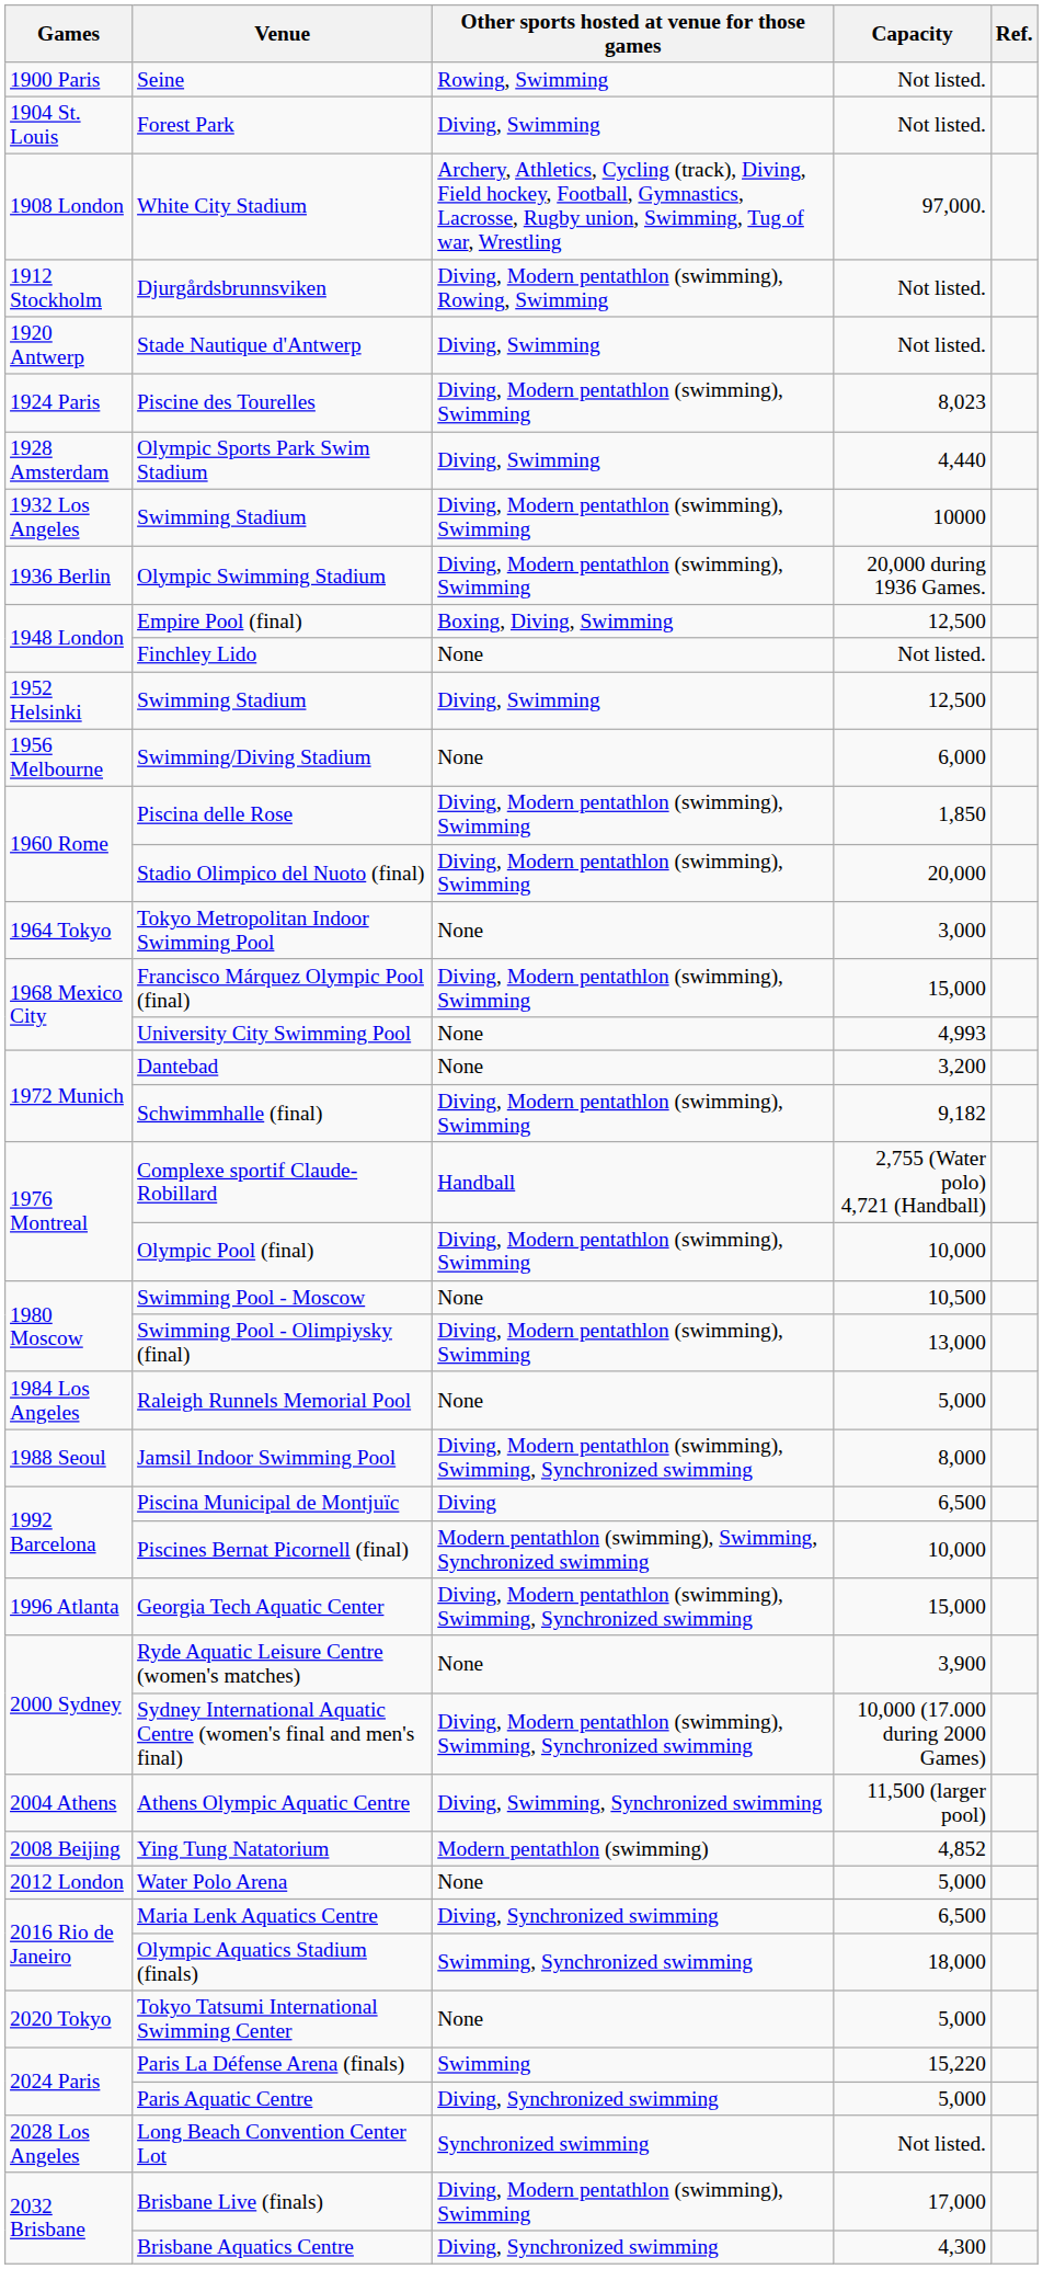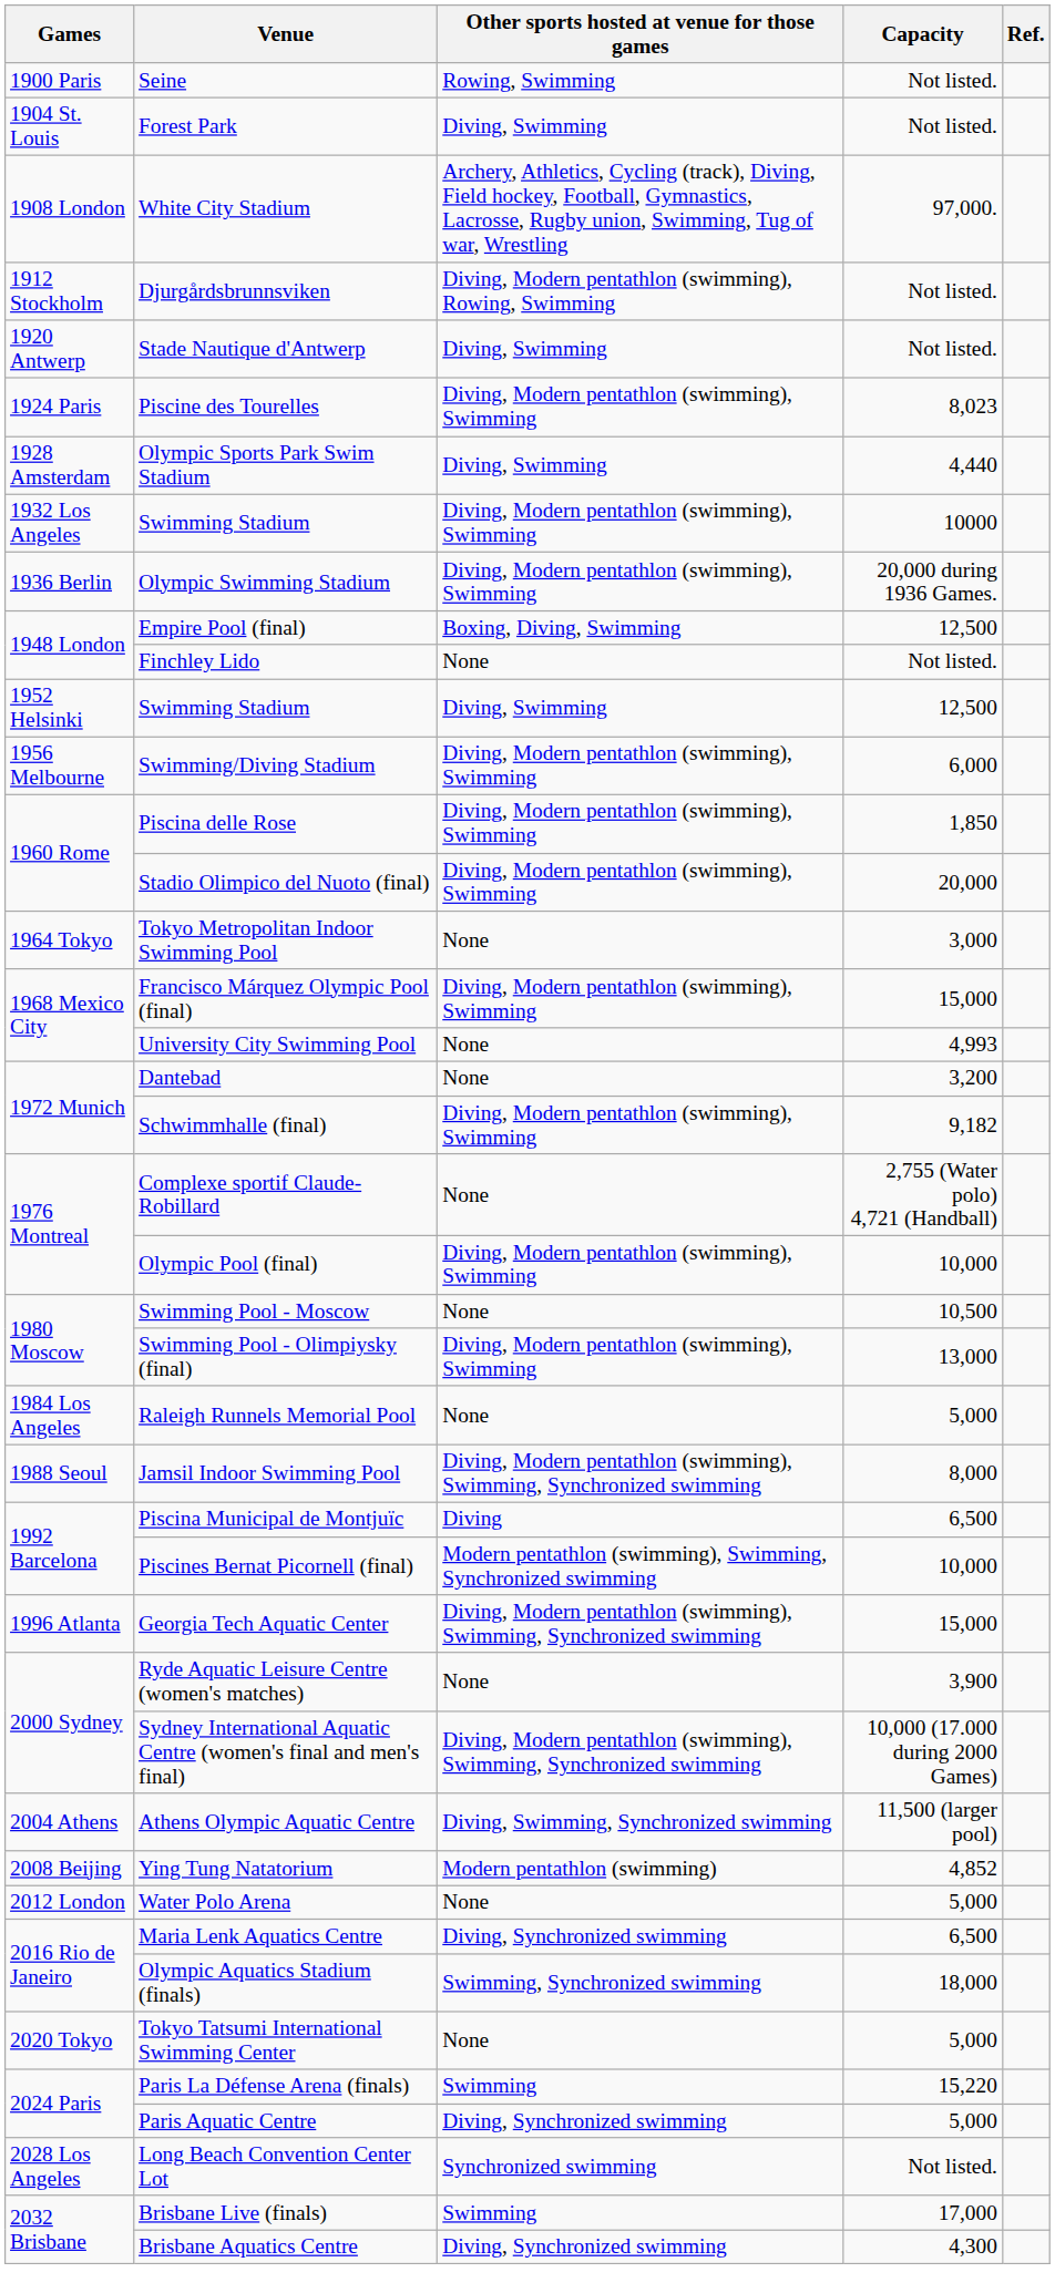 <table class="wikitable sortable" width=780px>
 <tr>
 <th>Games</th>
 <th>Venue</th>
 <th>Other sports hosted at venue for those games</th>
 <th>Capacity</th>
 <th>Ref.</th>
 </tr>
 <tr>
 <td><a href='#'>1900 Paris</a></td>
 <td><a href='#'>Seine</a></td>
 <td><a href='#'>Rowing</a>, <a href='#'>Swimming</a></td>
 <td style="text-align: right;">Not listed.</td>
 <td style="text-align: center;"></td>
 </tr>
 <tr>
 <td><a href='#'>1904 St. Louis</a></td>
 <td><a href='#'>Forest Park</a></td>
 <td><a href='#'>Diving</a>, <a href='#'>Swimming</a></td>
 <td style="text-align: right;">Not listed.</td>
 <td style="text-align: center;"></td>
 </tr>
 <tr>
 <td><a href='#'>1908 London</a></td>
 <td><a href='#'>White City Stadium</a></td>
 <td><a href='#'>Archery</a>, <a href='#'>Athletics</a>, <a href='#'>Cycling</a> (track), <a href='#'>Diving</a>, <a href='#'>Field hockey</a>, <a href='#'>Football</a>, <a href='#'>Gymnastics</a>, <a href='#'>Lacrosse</a>, <a href='#'>Rugby union</a>, <a href='#'>Swimming</a>, <a href='#'>Tug of war</a>, <a href='#'>Wrestling</a></td>
 <td style="text-align: right;">97,000.</td>
 <td style="text-align: center;"></td>
 </tr>
 <tr>
 <td><a href='#'>1912 Stockholm</a></td>
 <td><a href='#'>Djurgårdsbrunnsviken</a></td>
 <td><a href='#'>Diving</a>, <a href='#'>Modern pentathlon</a> (swimming), <a href='#'>Rowing</a>, <a href='#'>Swimming</a></td>
 <td style="text-align: right;">Not listed.</td>
 <td style="text-align: center;"></td>
 </tr>
 <tr>
 <td><a href='#'>1920 Antwerp</a></td>
 <td><a href='#'>Stade Nautique d'Antwerp</a></td>
 <td><a href='#'>Diving</a>, <a href='#'>Swimming</a></td>
 <td style="text-align: right;">Not listed.</td>
 <td style="text-align: center;"></td>
 </tr>
 <tr>
 <td><a href='#'>1924 Paris</a></td>
 <td><a href='#'>Piscine des Tourelles</a></td>
 <td><a href='#'>Diving</a>, <a href='#'>Modern pentathlon</a> (swimming), <a href='#'>Swimming</a></td>
 <td style="text-align: right;">8,023</td>
 <td style="text-align: center;"></td>
 </tr>
 <tr>
 <td><a href='#'>1928 Amsterdam</a></td>
 <td><a href='#'>Olympic Sports Park Swim Stadium</a></td>
 <td><a href='#'>Diving</a>, <a href='#'>Swimming</a></td>
 <td style="text-align: right;">4,440</td>
 <td style="text-align: center;"></td>
 </tr>
 <tr>
 <td><a href='#'>1932 Los Angeles</a></td>
 <td><a href='#'>Swimming Stadium</a></td>
 <td><a href='#'>Diving</a>, <a href='#'>Modern pentathlon</a> (swimming), <a href='#'>Swimming</a></td>
 <td style="text-align: right;">10000</td>
 <td style="text-align: center;"></td>
 </tr>
 <tr>
 <td><a href='#'>1936 Berlin</a></td>
 <td><a href='#'>Olympic Swimming Stadium</a></td>
 <td><a href='#'>Diving</a>, <a href='#'>Modern pentathlon</a> (swimming), <a href='#'>Swimming</a></td>
 <td style="text-align: right;">20,000 during 1936 Games.</td>
 <td style="text-align: center;"></td>
 </tr>
 <tr>
 <td rowspan="2"><a href='#'>1948 London</a></td>
 <td><a href='#'>Empire Pool</a> (final)</td>
 <td><a href='#'>Boxing</a>, <a href='#'>Diving</a>, <a href='#'>Swimming</a></td>
 <td style="text-align: right;">12,500</td>
 <td style="text-align: center;"></td>
 </tr>
 <tr>
 <td><a href='#'>Finchley Lido</a></td>
 <td>None</td>
 <td style="text-align: right;">Not listed.</td>
 <td style="text-align: center;"></td>
 </tr>
 <tr>
 <td><a href='#'>1952 Helsinki</a></td>
 <td><a href='#'>Swimming Stadium</a></td>
 <td><a href='#'>Diving</a>, <a href='#'>Swimming</a></td>
 <td style="text-align: right;">12,500</td>
 <td style="text-align: center;"></td>
 </tr>
 <tr>
 <td><a href='#'>1956 Melbourne</a></td>
 <td><a href='#'>Swimming/Diving Stadium</a></td>
-<td>None</td>
+<td><a href='#'>Diving</a>, <a href='#'>Modern pentathlon</a> (swimming), <a href='#'>Swimming</a></td>
 <td style="text-align: right;">6,000</td>
 <td style="text-align: center;"></td>
 </tr>
 <tr>
 <td rowspan="2"><a href='#'>1960 Rome</a></td>
 <td><a href='#'>Piscina delle Rose</a></td>
 <td><a href='#'>Diving</a>, <a href='#'>Modern pentathlon</a> (swimming), <a href='#'>Swimming</a></td>
 <td style="text-align: right;">1,850</td>
 <td style="text-align: center;"></td>
 </tr>
 <tr>
 <td><a href='#'>Stadio Olimpico del Nuoto</a> (final)</td>
 <td><a href='#'>Diving</a>, <a href='#'>Modern pentathlon</a> (swimming), <a href='#'>Swimming</a></td>
 <td style="text-align: right;">20,000</td>
 <td style="text-align: center;"></td>
 </tr>
 <tr>
 <td><a href='#'>1964 Tokyo</a></td>
 <td><a href='#'>Tokyo Metropolitan Indoor Swimming Pool</a></td>
 <td>None</td>
 <td style="text-align: right;">3,000</td>
 <td style="text-align: center;"></td>
 </tr>
 <tr>
 <td rowspan="2"><a href='#'>1968 Mexico City</a></td>
 <td><a href='#'>Francisco Márquez Olympic Pool</a> (final)</td>
 <td><a href='#'>Diving</a>, <a href='#'>Modern pentathlon</a> (swimming), <a href='#'>Swimming</a></td>
 <td style="text-align: right;">15,000</td>
 <td style="text-align: center;"></td>
 </tr>
 <tr>
 <td><a href='#'>University City Swimming Pool</a></td>
 <td>None</td>
 <td style="text-align: right;">4,993</td>
 <td style="text-align: center;"></td>
 </tr>
 <tr>
 <td rowspan="2"><a href='#'>1972 Munich</a></td>
 <td><a href='#'>Dantebad</a></td>
 <td>None</td>
 <td style="text-align: right;">3,200</td>
 <td style="text-align: center;"></td>
 </tr>
 <tr>
 <td><a href='#'>Schwimmhalle</a> (final)</td>
 <td><a href='#'>Diving</a>, <a href='#'>Modern pentathlon</a> (swimming), <a href='#'>Swimming</a></td>
 <td style="text-align: right;">9,182</td>
 <td style="text-align: center;"></td>
 </tr>
 <tr>
 <td rowspan="2"><a href='#'>1976 Montreal</a></td>
 <td><a href='#'>Complexe sportif Claude-Robillard</a></td>
-<td><a href='#'>Handball</a></td>
+<td>None</td>
 <td style="text-align: right;">2,755 (Water polo)<br>4,721 (Handball)</td>
 <td style="text-align: center;"></td>
 </tr>
 <tr>
 <td><a href='#'>Olympic Pool</a> (final)</td>
 <td><a href='#'>Diving</a>, <a href='#'>Modern pentathlon</a> (swimming), <a href='#'>Swimming</a></td>
 <td style="text-align: right;">10,000</td>
 <td style="text-align: center;"></td>
 </tr>
 <tr>
 <td rowspan="2"><a href='#'>1980 Moscow</a></td>
 <td><a href='#'>Swimming Pool - Moscow</a></td>
 <td>None</td>
 <td style="text-align: right;">10,500</td>
 <td style="text-align: center;"></td>
 </tr>
 <tr>
 <td><a href='#'>Swimming Pool - Olimpiysky</a> (final)</td>
 <td><a href='#'>Diving</a>, <a href='#'>Modern pentathlon</a> (swimming), <a href='#'>Swimming</a></td>
 <td style="text-align: right;">13,000</td>
 <td style="text-align: center;"></td>
 </tr>
 <tr>
 <td><a href='#'>1984 Los Angeles</a></td>
 <td><a href='#'>Raleigh Runnels Memorial Pool</a></td>
 <td>None</td>
 <td style="text-align: right;">5,000</td>
 <td style="text-align: center;"></td>
 </tr>
 <tr>
 <td><a href='#'>1988 Seoul</a></td>
 <td><a href='#'>Jamsil Indoor Swimming Pool</a></td>
 <td><a href='#'>Diving</a>, <a href='#'>Modern pentathlon</a> (swimming), <a href='#'>Swimming</a>, <a href='#'>Synchronized swimming</a></td>
 <td style="text-align: right;">8,000</td>
 <td style="text-align: center;"></td>
 </tr>
 <tr>
 <td rowspan="2"><a href='#'>1992 Barcelona</a></td>
 <td><a href='#'>Piscina Municipal de Montjuïc</a></td>
 <td><a href='#'>Diving</a></td>
 <td style="text-align: right;">6,500</td>
 <td style="text-align: center;"></td>
 </tr>
 <tr>
 <td><a href='#'>Piscines Bernat Picornell</a> (final)</td>
 <td><a href='#'>Modern pentathlon</a> (swimming), <a href='#'>Swimming</a>, <a href='#'>Synchronized swimming</a></td>
 <td style="text-align: right;">10,000</td>
 <td style="text-align: center;"></td>
 </tr>
 <tr>
 <td><a href='#'>1996 Atlanta</a></td>
 <td><a href='#'>Georgia Tech Aquatic Center</a></td>
 <td><a href='#'>Diving</a>, <a href='#'>Modern pentathlon</a> (swimming), <a href='#'>Swimming</a>, <a href='#'>Synchronized swimming</a></td>
 <td style="text-align: right;">15,000</td>
 <td style="text-align: center;"></td>
 </tr>
 <tr>
 <td rowspan="2"><a href='#'>2000 Sydney</a></td>
 <td><a href='#'>Ryde Aquatic Leisure Centre</a> (women's matches)</td>
 <td>None</td>
 <td style="text-align: right;">3,900</td>
 <td style="text-align: center;"></td>
 </tr>
 <tr>
 <td><a href='#'>Sydney International Aquatic Centre</a> (women's final and men's final)</td>
 <td><a href='#'>Diving</a>, <a href='#'>Modern pentathlon</a> (swimming), <a href='#'>Swimming</a>, <a href='#'>Synchronized swimming</a></td>
 <td style="text-align: right;">10,000 (17.000 during 2000 Games)</td>
 <td style="text-align: center;"></td>
 </tr>
 <tr>
 <td><a href='#'>2004 Athens</a></td>
 <td><a href='#'>Athens Olympic Aquatic Centre</a></td>
 <td><a href='#'>Diving</a>, <a href='#'>Swimming</a>, <a href='#'>Synchronized swimming</a></td>
 <td style="text-align: right;">11,500 (larger pool)</td>
 <td style="text-align: center;"></td>
 </tr>
 <tr>
 <td><a href='#'>2008 Beijing</a></td>
 <td><a href='#'>Ying Tung Natatorium</a></td>
 <td><a href='#'>Modern pentathlon</a> (swimming)</td>
 <td style="text-align: right;">4,852</td>
 <td style="text-align: center;"></td>
 </tr>
 <tr>
 <td><a href='#'>2012 London</a></td>
 <td><a href='#'>Water Polo Arena</a></td>
 <td>None</td>
 <td style="text-align: right;">5,000</td>
 <td style="text-align: center;"></td>
 </tr>
 <tr>
 <td rowspan="2"><a href='#'>2016 Rio de Janeiro</a></td>
 <td><a href='#'>Maria Lenk Aquatics Centre</a></td>
 <td><a href='#'>Diving</a>, <a href='#'>Synchronized swimming</a></td>
 <td style="text-align: right;">6,500</td>
 <td style="text-align: center;"></td>
 </tr>
 <tr>
 <td><a href='#'>Olympic Aquatics Stadium</a> (finals)</td>
 <td><a href='#'>Swimming</a>, <a href='#'>Synchronized swimming</a></td>
 <td style="text-align: right;">18,000</td>
 <td style="text-align: center;"></td>
 </tr>
 <tr>
 <td><a href='#'>2020 Tokyo</a></td>
 <td><a href='#'>Tokyo Tatsumi International Swimming Center</a></td>
 <td>None</td>
 <td style="text-align: right;">5,000</td>
 <td style="text-align: center;"></td>
 </tr>
 <tr>
 <td rowspan="2"><a href='#'>2024 Paris</a></td>
 <td><a href='#'>Paris La Défense Arena</a> (finals)</td>
 <td><a href='#'>Swimming</a></td>
 <td style="text-align: right;">15,220</td>
 <td style="text-align: center;"></td>
 </tr>
 <tr>
 <td><a href='#'>Paris Aquatic Centre</a></td>
 <td><a href='#'>Diving</a>, <a href='#'>Synchronized swimming</a></td>
 <td style="text-align: right;">5,000</td>
 <td style="text-align: center;"></td>
 </tr>
 <tr>
 <td><a href='#'>2028 Los Angeles</a></td>
 <td><a href='#'>Long Beach Convention Center Lot</a></td>
 <td><a href='#'>Synchronized swimming</a></td>
 <td style="text-align: right;">Not listed.</td>
 <td style="text-align: center;"></td>
 </tr>
 <tr>
 <td rowspan="2"><a href='#'>2032 Brisbane</a></td>
 <td><a href='#'>Brisbane Live</a> (finals)</td>
-<td><a href='#'>Diving</a>, <a href='#'>Modern pentathlon</a> (swimming), <a href='#'>Swimming</a></td>
+<td><a href='#'>Swimming</a></td>
 <td style="text-align: right;">17,000</td>
 <td style="text-align: center;"></td>
 </tr>
 <tr>
 <td><a href='#'>Brisbane Aquatics Centre</a></td>
 <td><a href='#'>Diving</a>, <a href='#'>Synchronized swimming</a></td>
 <td style="text-align: right;">4,300</td>
 <td style="text-align: center;"></td>
 </tr>
 </table>
